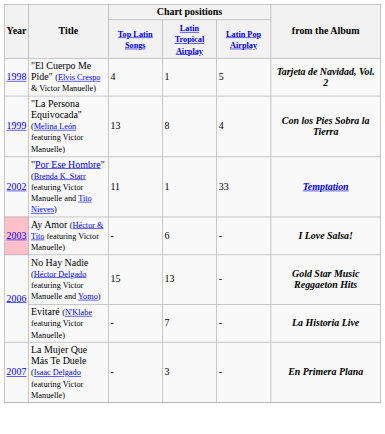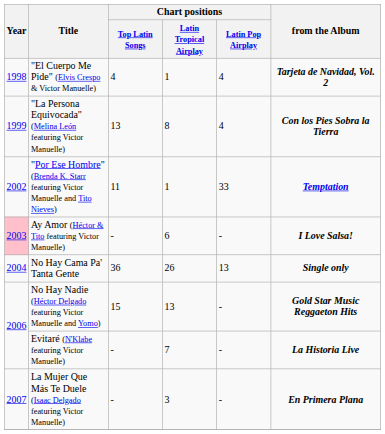 <table class="wikitable">
 <tr>
 <th width="20" rowspan="2">Year</th>
 <th rowspan="2">Title</th>
 <th colspan="3">Chart positions </th>
 <th rowspan="2" width="170">from the Album</th>
 </tr>
 <tr>
 <th width="80"><small><a href='#'>Top Latin Songs</a></small></th>
 <th width="80"><small><a href='#'>Latin Tropical Airplay</a></small></th>
 <th width="80"><small><a href='#'>Latin Pop Airplay</a></small></th>
 </tr>
 <tr>
 <td align="center"><a href='#'>1998</a></td>
 <td>"El Cuerpo Me Pide" <small>(<a href='#'>Elvis Crespo</a> & Victor Manuelle)</small></td>
 <td>4</td>
 <td>1</td>
-<td>5</td>
+<td>4</td>
 <td align="left" style="text-align:center;"><strong><em>Tarjeta de Navidad, Vol. 2</em></strong></td>
 </tr>
 <tr>
 <td align="center"><a href='#'>1999</a></td>
 <td>"La Persona Equivocada" <small>(<a href='#'>Melina León</a> featuring Victor Manuelle)</small></td>
 <td>13</td>
 <td>8</td>
 <td>4</td>
 <td align="left" style="text-align:center;"><strong><em>Con los Pies Sobra la Tierra</em></strong></td>
 </tr>
 <tr>
 <td align="center"><a href='#'>2002</a></td>
 <td>"<a href='#'>Por Ese Hombre</a>" <small>(<a href='#'>Brenda K. Starr</a> featuring Victor Manuelle and <a href='#'>Tito Nieves</a>)</small></td>
 <td>11</td>
 <td>1</td>
 <td>33</td>
 <td align="left" style="text-align:center;"><strong><em><a href='#'>Temptation</a></em></strong></td>
 </tr>
 <tr>
 <td align="center" style="background: pink;"><a href='#'>2003</a></td>
 <td>Ay Amor <small>(<a href='#'>Héctor & Tito</a> featuring Victor Manuelle)</small></td>
 <td>-</td>
 <td>6</td>
 <td>-</td>
 <td align="left" style="text-align:center;"><strong><em>I Love Salsa! </em></strong></td>
 </tr>
 <tr>
+<td align="center"><a href='#'>2004</a></td>
+<td>No Hay Cama Pa' Tanta Gente</td>
+<td>36</td>
+<td>26</td>
+<td>13</td>
+<td align="left" style="text-align:center;"><strong><em>Single only</em></strong></td>
+</tr>
+<tr>
 <td align="center" rowspan="2"><a href='#'>2006</a></td>
 <td>No Hay Nadie <small>(<a href='#'>Héctor Delgado</a> featuring Victor Manuelle and <a href='#'>Yomo</a>)</small></td>
 <td>15</td>
 <td>13</td>
 <td>-</td>
 <td align="left" style="text-align:center;"><strong><em>Gold Star Music Reggaeton Hits </em></strong></td>
 </tr>
 <tr>
 <td>Evitaré <small>(<a href='#'>N'Klabe</a> featuring Victor Manuelle)</small></td>
 <td>-</td>
 <td>7</td>
 <td>-</td>
 <td align="left" style="text-align:center;"><strong><em>La Historia Live</em></strong></td>
 </tr>
 <tr>
 <td align="center"><a href='#'>2007</a></td>
 <td>La Mujer Que Más Te Duele <small>(<a href='#'>Isaac Delgado</a> featuring Victor Manuelle)</small></td>
 <td>-</td>
 <td>3</td>
 <td>-</td>
 <td align="left" style="text-align:center;"><strong><em>En Primera Plana</em></strong></td>
 </tr>
 <tr>
 </tr>
 </table>
